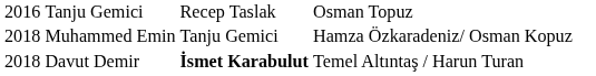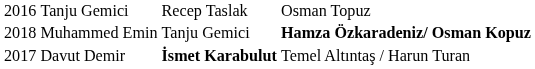 <table>
 <tr>
 <td>2016</td>
 <td>Tanju Gemici</td>
 <td>Recep Taslak</td>
 <td>Osman Topuz</td>
 </tr>
 <tr>
 <td>2018</td>
 <td>Muhammed Emin</td>
 <td>Tanju Gemici</td>
-<td>Hamza Özkaradeniz/ Osman Kopuz</td>
+<td><strong>Hamza Özkaradeniz/ Osman Kopuz</strong></td>
 </tr>
 <tr>
-<td>2018</td>
+<td>2017</td>
 <td>Davut Demir</td>
 <td><strong>İsmet Karabulut</strong></td>
 <td>Temel Altıntaş / Harun Turan</td>
 </tr>
 </table>
